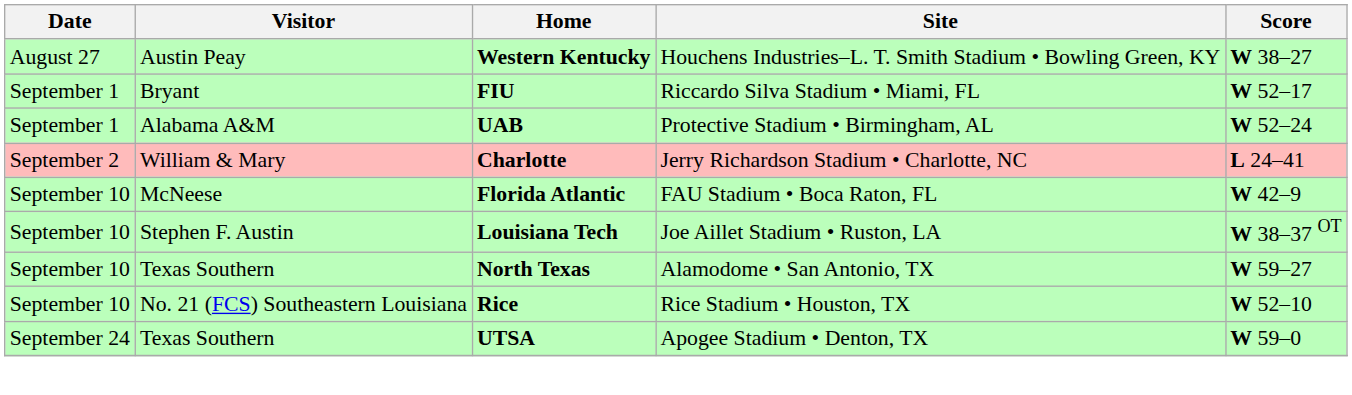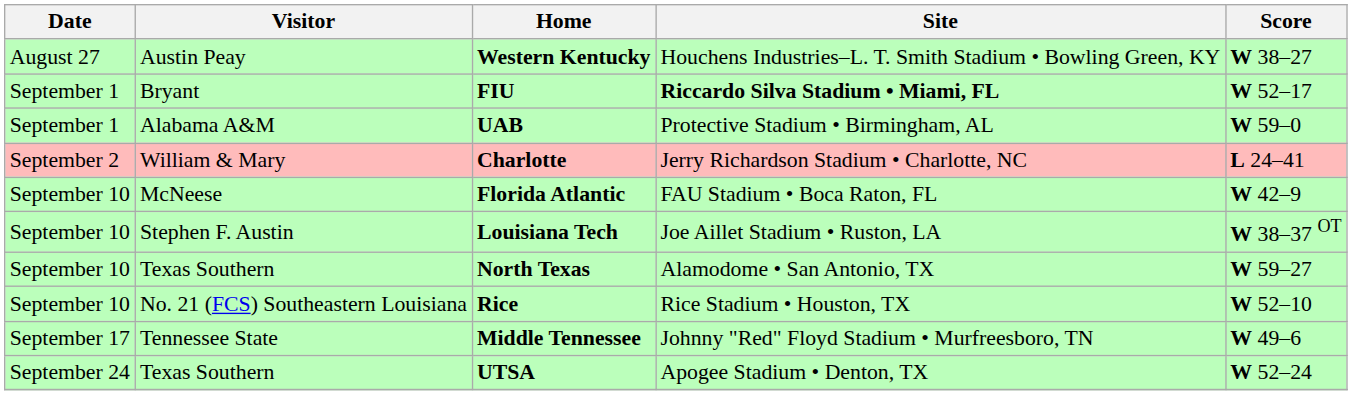 <table class="wikitable">
 <tr>
 <th>Date</th>
 <th>Visitor</th>
 <th>Home</th>
 <th>Site</th>
 <th>Score</th>
 </tr>
 <tr style="background:#bfb;">
 <td>August 27</td>
 <td>Austin Peay</td>
 <td><strong>Western Kentucky</strong></td>
 <td>Houchens Industries–L. T. Smith Stadium • Bowling Green, KY</td>
 <td><strong>W</strong> 38–27</td>
 </tr>
 <tr style="background:#bfb;">
 <td>September 1</td>
 <td>Bryant</td>
 <td><strong>FIU</strong></td>
-<td>Riccardo Silva Stadium • Miami, FL</td>
+<td><strong>Riccardo Silva Stadium • Miami, FL</strong></td>
 <td><strong>W</strong> 52–17</td>
 </tr>
 <tr style="background:#bfb;">
 <td>September 1</td>
 <td>Alabama A&M</td>
 <td><strong>UAB</strong></td>
 <td>Protective Stadium • Birmingham, AL</td>
-<td><strong>W</strong> 52–24</td>
+<td><strong>W</strong> 59–0</td>
 </tr>
 <tr style="background:#fbb;">
 <td>September 2</td>
 <td>William & Mary</td>
 <td><strong>Charlotte</strong></td>
 <td>Jerry Richardson Stadium • Charlotte, NC</td>
 <td><strong>L</strong> 24–41</td>
 </tr>
 <tr style="background:#bfb;">
 <td>September 10</td>
 <td>McNeese</td>
 <td><strong>Florida Atlantic</strong></td>
 <td>FAU Stadium • Boca Raton, FL</td>
 <td><strong>W</strong> 42–9</td>
 </tr>
 <tr style="background:#bfb;">
 <td>September 10</td>
 <td>Stephen F. Austin</td>
 <td><strong>Louisiana Tech</strong></td>
 <td>Joe Aillet Stadium • Ruston, LA</td>
 <td><strong>W</strong> 38–37 <sup>OT</sup></td>
 </tr>
 <tr style="background:#bfb;">
 <td>September 10</td>
 <td>Texas Southern</td>
 <td><strong>North Texas</strong></td>
 <td>Alamodome • San Antonio, TX</td>
 <td><strong>W</strong> 59–27</td>
 </tr>
 <tr style="background:#bfb;">
 <td>September 10</td>
 <td>No. 21 (<a href='#'>FCS</a>) Southeastern Louisiana</td>
 <td><strong>Rice</strong></td>
 <td>Rice Stadium • Houston, TX</td>
 <td><strong>W</strong> 52–10</td>
 </tr>
 <tr style="background:#bfb;">
+<td>September 17</td>
+<td>Tennessee State</td>
+<td><strong>Middle Tennessee</strong></td>
+<td>Johnny "Red" Floyd Stadium • Murfreesboro, TN</td>
+<td><strong>W</strong> 49–6</td>
+</tr>
+<tr style="background:#bfb;">
 <td>September 24</td>
 <td>Texas Southern</td>
 <td><strong>UTSA</strong></td>
 <td>Apogee Stadium • Denton, TX</td>
-<td><strong>W</strong> 59–0</td>
+<td><strong>W</strong> 52–24</td>
 </tr>
 <tr>
 </tr>
 </table>
